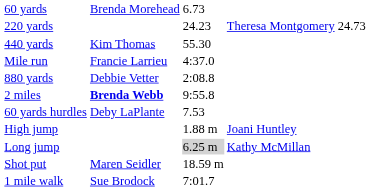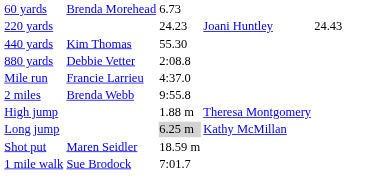 <table>
 <tr>
 <td><a href='#'>60 yards</a></td>
 <td><a href='#'>Brenda Morehead</a></td>
 <td>6.73</td>
 <td></td>
 <td></td>
 <td></td>
 <td></td>
 </tr>
 <tr>
 <td><a href='#'>220 yards</a></td>
 <td></td>
 <td>24.23</td>
-<td><a href='#'>Theresa Montgomery</a></td>
-<td>24.73</td>
+<td><a href='#'>Joani Huntley</a></td>
+<td>24.43</td>
 <td></td>
 <td></td>
 </tr>
 <tr>
 <td><a href='#'>440 yards</a></td>
 <td><a href='#'>Kim Thomas</a></td>
 <td>55.30</td>
+<td></td>
+<td></td>
+<td></td>
+<td></td>
+</tr>
+<tr>
+<td><a href='#'>880 yards</a></td>
+<td><a href='#'>Debbie Vetter</a></td>
+<td>2:08.8</td>
 <td></td>
 <td></td>
 <td></td>
 <td></td>
 </tr>
 <tr>
 <td><a href='#'>Mile run</a></td>
 <td><a href='#'>Francie Larrieu</a></td>
 <td>4:37.0</td>
 <td></td>
 <td></td>
 <td></td>
 <td></td>
 </tr>
 <tr>
-<td><a href='#'>880 yards</a></td>
-<td><a href='#'>Debbie Vetter</a></td>
-<td>2:08.8</td>
-<td></td>
-<td></td>
-<td></td>
-<td></td>
-</tr>
-<tr>
 <td><a href='#'>2 miles</a></td>
-<td><strong><a href='#'>Brenda Webb</a></strong></td>
+<td><a href='#'>Brenda Webb</a></td>
 <td>9:55.8</td>
-<td></td>
-<td></td>
-<td></td>
-<td></td>
-</tr>
-<tr>
-<td><a href='#'>60 yards hurdles</a></td>
-<td><a href='#'>Deby LaPlante</a></td>
-<td>7.53</td>
 <td></td>
 <td></td>
 <td></td>
 <td></td>
 </tr>
 <tr>
 <td><a href='#'>High jump</a></td>
 <td></td>
 <td>1.88 m</td>
-<td><a href='#'>Joani Huntley</a></td>
+<td><a href='#'>Theresa Montgomery</a></td>
 <td></td>
 <td></td>
 <td></td>
 </tr>
 <tr>
 <td><a href='#'>Long jump</a></td>
 <td></td>
 <td style="background: lightgrey;">6.25 m</td>
 <td><a href='#'>Kathy McMillan</a></td>
 <td></td>
 <td></td>
 <td></td>
 </tr>
 <tr>
 <td><a href='#'>Shot put</a></td>
 <td><a href='#'>Maren Seidler</a></td>
 <td>18.59 m</td>
 <td></td>
 <td></td>
 <td></td>
 <td></td>
 </tr>
 <tr>
 <td><a href='#'>1 mile walk</a></td>
 <td><a href='#'>Sue Brodock</a></td>
 <td>7:01.7</td>
 <td></td>
 <td></td>
 <td></td>
 <td></td>
 </tr>
 </table>
